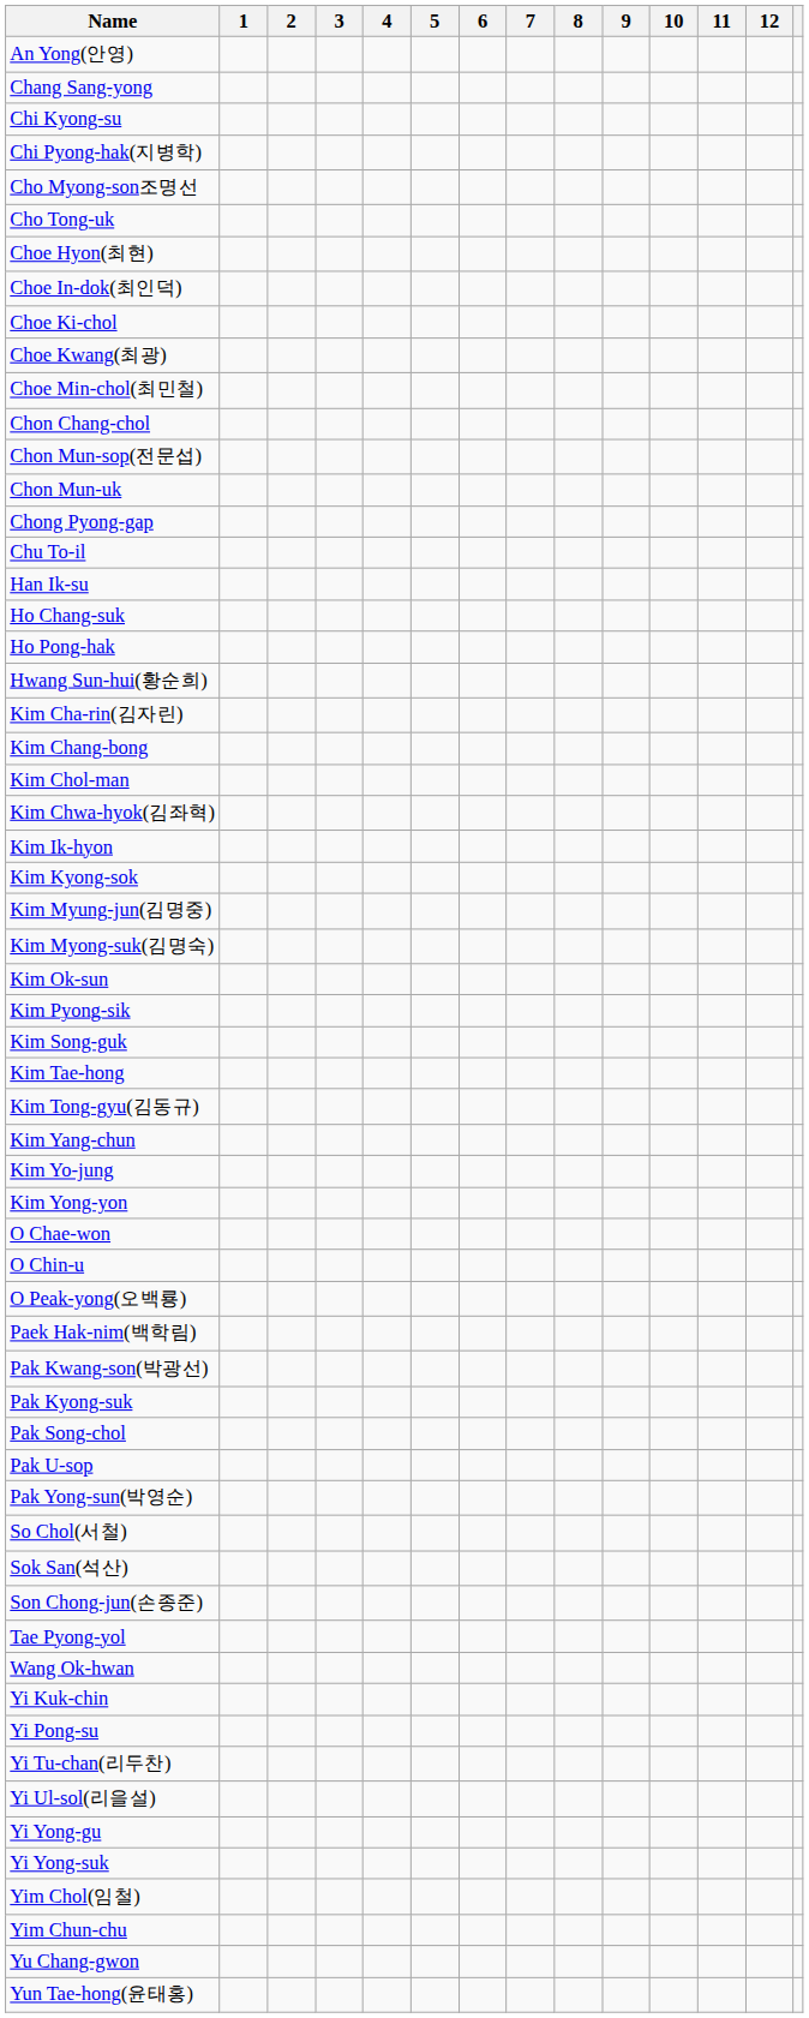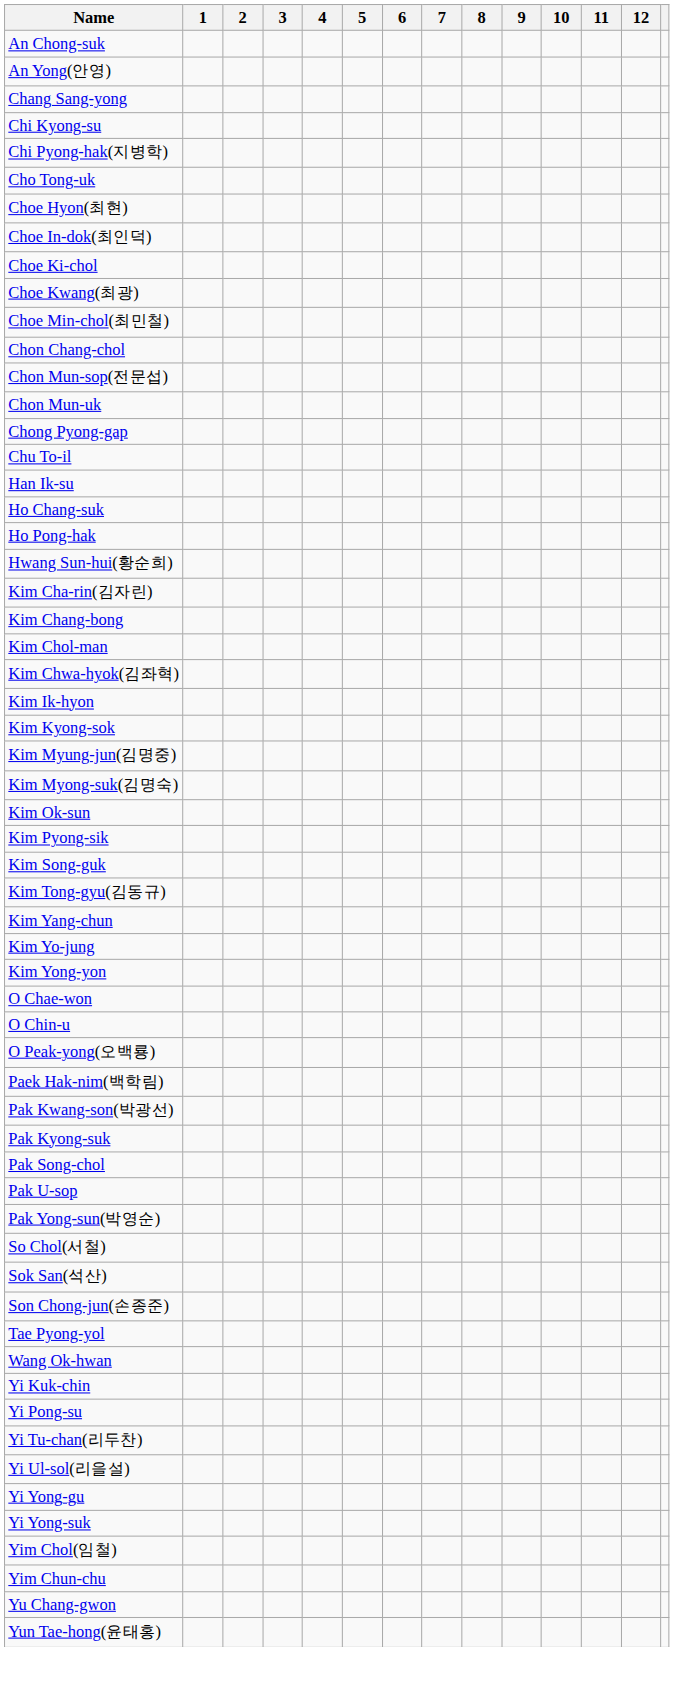 <table class="wikitable sortable">
 <tr>
 <th>Name</th>
 <th style="width: 6%;">1</th>
 <th style="width: 6%;">2</th>
 <th style="width: 6%;">3</th>
 <th style="width: 6%;">4</th>
 <th style="width: 6%;">5</th>
 <th style="width: 6%;">6</th>
 <th style="width: 6%;">7</th>
 <th style="width: 6%;">8</th>
 <th style="width: 6%;">9</th>
 <th style="width: 6%;">10</th>
 <th style="width: 6%;">11</th>
 <th style="width: 6%;">12</th>
 <th class="unsortable"></th>
+</tr>
+<tr>
+<td><a href='#'>An Chong-suk</a></td>
+<td></td>
+<td></td>
+<td></td>
+<td></td>
+<td></td>
+<td></td>
+<td></td>
+<td></td>
+<td></td>
+<td></td>
+<td></td>
+<td></td>
+<td></td>
 </tr>
 <tr>
 <td><a href='#'>An Yong</a>(안영)</td>
 <td></td>
 <td></td>
 <td></td>
 <td></td>
 <td></td>
 <td></td>
 <td></td>
 <td></td>
 <td></td>
 <td></td>
 <td></td>
 <td></td>
 <td></td>
 </tr>
 <tr>
 <td><a href='#'>Chang Sang-yong</a></td>
 <td></td>
 <td></td>
 <td></td>
 <td></td>
 <td></td>
 <td></td>
 <td></td>
 <td></td>
 <td></td>
 <td></td>
 <td></td>
 <td></td>
 <td></td>
 </tr>
 <tr>
 <td><a href='#'>Chi Kyong-su</a></td>
 <td></td>
 <td></td>
 <td></td>
 <td></td>
 <td></td>
 <td></td>
 <td></td>
 <td></td>
 <td></td>
 <td></td>
 <td></td>
 <td></td>
 <td></td>
 </tr>
 <tr>
 <td><a href='#'>Chi Pyong-hak</a>(지병학)</td>
-<td></td>
-<td></td>
-<td></td>
-<td></td>
-<td></td>
-<td></td>
-<td></td>
-<td></td>
-<td></td>
-<td></td>
-<td></td>
-<td></td>
-<td></td>
-</tr>
-<tr>
-<td><a href='#'>Cho Myong-son</a>조명선</td>
 <td></td>
 <td></td>
 <td></td>
 <td></td>
 <td></td>
 <td></td>
 <td></td>
 <td></td>
 <td></td>
 <td></td>
 <td></td>
 <td></td>
 <td></td>
 </tr>
 <tr>
 <td><a href='#'>Cho Tong-uk</a></td>
 <td></td>
 <td></td>
 <td></td>
 <td></td>
 <td></td>
 <td></td>
 <td></td>
 <td></td>
 <td></td>
 <td></td>
 <td></td>
 <td></td>
 <td></td>
 </tr>
 <tr>
 <td><a href='#'>Choe Hyon</a>(최현)</td>
 <td></td>
 <td></td>
 <td></td>
 <td></td>
 <td></td>
 <td></td>
 <td></td>
 <td></td>
 <td></td>
 <td></td>
 <td></td>
 <td></td>
 <td></td>
 </tr>
 <tr>
 <td><a href='#'>Choe In-dok</a>(최인덕)</td>
 <td></td>
 <td></td>
 <td></td>
 <td></td>
 <td></td>
 <td></td>
 <td></td>
 <td></td>
 <td></td>
 <td></td>
 <td></td>
 <td></td>
 <td></td>
 </tr>
 <tr>
 <td><a href='#'>Choe Ki-chol</a></td>
 <td></td>
 <td></td>
 <td></td>
 <td></td>
 <td></td>
 <td></td>
 <td></td>
 <td></td>
 <td></td>
 <td></td>
 <td></td>
 <td></td>
 <td></td>
 </tr>
 <tr>
 <td><a href='#'>Choe Kwang</a>(최광)</td>
 <td></td>
 <td></td>
 <td></td>
 <td></td>
 <td></td>
 <td></td>
 <td></td>
 <td></td>
 <td></td>
 <td></td>
 <td></td>
 <td></td>
 <td></td>
 </tr>
 <tr>
 <td><a href='#'>Choe Min-chol</a>(최민철)</td>
 <td></td>
 <td></td>
 <td></td>
 <td></td>
 <td></td>
 <td></td>
 <td></td>
 <td></td>
 <td></td>
 <td></td>
 <td></td>
 <td></td>
 <td></td>
 </tr>
 <tr>
 <td><a href='#'>Chon Chang-chol</a></td>
 <td></td>
 <td></td>
 <td></td>
 <td></td>
 <td></td>
 <td></td>
 <td></td>
 <td></td>
 <td></td>
 <td></td>
 <td></td>
 <td></td>
 <td></td>
 </tr>
 <tr>
 <td><a href='#'>Chon Mun-sop</a>(전문섭)</td>
 <td></td>
 <td></td>
 <td></td>
 <td></td>
 <td></td>
 <td></td>
 <td></td>
 <td></td>
 <td></td>
 <td></td>
 <td></td>
 <td></td>
 <td></td>
 </tr>
 <tr>
 <td><a href='#'>Chon Mun-uk</a></td>
 <td></td>
 <td></td>
 <td></td>
 <td></td>
 <td></td>
 <td></td>
 <td></td>
 <td></td>
 <td></td>
 <td></td>
 <td></td>
 <td></td>
 <td></td>
 </tr>
 <tr>
 <td><a href='#'>Chong Pyong-gap</a></td>
 <td></td>
 <td></td>
 <td></td>
 <td></td>
 <td></td>
 <td></td>
 <td></td>
 <td></td>
 <td></td>
 <td></td>
 <td></td>
 <td></td>
 <td></td>
 </tr>
 <tr>
 <td><a href='#'>Chu To-il</a></td>
 <td></td>
 <td></td>
 <td></td>
 <td></td>
 <td></td>
 <td></td>
 <td></td>
 <td></td>
 <td></td>
 <td></td>
 <td></td>
 <td></td>
 <td></td>
 </tr>
 <tr>
 <td><a href='#'>Han Ik-su</a></td>
 <td></td>
 <td></td>
 <td></td>
 <td></td>
 <td></td>
 <td></td>
 <td></td>
 <td></td>
 <td></td>
 <td></td>
 <td></td>
 <td></td>
 <td></td>
 </tr>
 <tr>
 <td><a href='#'>Ho Chang-suk</a></td>
 <td></td>
 <td></td>
 <td></td>
 <td></td>
 <td></td>
 <td></td>
 <td></td>
 <td></td>
 <td></td>
 <td></td>
 <td></td>
 <td></td>
 <td></td>
 </tr>
 <tr>
 <td><a href='#'>Ho Pong-hak</a></td>
 <td></td>
 <td></td>
 <td></td>
 <td></td>
 <td></td>
 <td></td>
 <td></td>
 <td></td>
 <td></td>
 <td></td>
 <td></td>
 <td></td>
 <td></td>
 </tr>
 <tr>
 <td><a href='#'>Hwang Sun-hui</a>(황순희)</td>
 <td></td>
 <td></td>
 <td></td>
 <td></td>
 <td></td>
 <td></td>
 <td></td>
 <td></td>
 <td></td>
 <td></td>
 <td></td>
 <td></td>
 <td></td>
 </tr>
 <tr>
 <td><a href='#'>Kim Cha-rin</a>(김자린)</td>
 <td></td>
 <td></td>
 <td></td>
 <td></td>
 <td></td>
 <td></td>
 <td></td>
 <td></td>
 <td></td>
 <td></td>
 <td></td>
 <td></td>
 <td></td>
 </tr>
 <tr>
 <td><a href='#'>Kim Chang-bong</a></td>
 <td></td>
 <td></td>
 <td></td>
 <td></td>
 <td></td>
 <td></td>
 <td></td>
 <td></td>
 <td></td>
 <td></td>
 <td></td>
 <td></td>
 <td></td>
 </tr>
 <tr>
 <td><a href='#'>Kim Chol-man</a></td>
 <td></td>
 <td></td>
 <td></td>
 <td></td>
 <td></td>
 <td></td>
 <td></td>
 <td></td>
 <td></td>
 <td></td>
 <td></td>
 <td></td>
 <td></td>
 </tr>
 <tr>
 <td><a href='#'>Kim Chwa-hyok</a>(김좌혁)</td>
 <td></td>
 <td></td>
 <td></td>
 <td></td>
 <td></td>
 <td></td>
 <td></td>
 <td></td>
 <td></td>
 <td></td>
 <td></td>
 <td></td>
 <td></td>
 </tr>
 <tr>
 <td><a href='#'>Kim Ik-hyon</a></td>
 <td></td>
 <td></td>
 <td></td>
 <td></td>
 <td></td>
 <td></td>
 <td></td>
 <td></td>
 <td></td>
 <td></td>
 <td></td>
 <td></td>
 <td></td>
 </tr>
 <tr>
 <td><a href='#'>Kim Kyong-sok</a></td>
 <td></td>
 <td></td>
 <td></td>
 <td></td>
 <td></td>
 <td></td>
 <td></td>
 <td></td>
 <td></td>
 <td></td>
 <td></td>
 <td></td>
 <td></td>
 </tr>
 <tr>
 <td><a href='#'>Kim Myung-jun</a>(김명중)</td>
 <td></td>
 <td></td>
 <td></td>
 <td></td>
 <td></td>
 <td></td>
 <td></td>
 <td></td>
 <td></td>
 <td></td>
 <td></td>
 <td></td>
 <td></td>
 </tr>
 <tr>
 <td><a href='#'>Kim Myong-suk</a>(김명숙)</td>
 <td></td>
 <td></td>
 <td></td>
 <td></td>
 <td></td>
 <td></td>
 <td></td>
 <td></td>
 <td></td>
 <td></td>
 <td></td>
 <td></td>
 <td></td>
 </tr>
 <tr>
 <td><a href='#'>Kim Ok-sun</a></td>
 <td></td>
 <td></td>
 <td></td>
 <td></td>
 <td></td>
 <td></td>
 <td></td>
 <td></td>
 <td></td>
 <td></td>
 <td></td>
 <td></td>
 <td></td>
 </tr>
 <tr>
 <td><a href='#'>Kim Pyong-sik</a></td>
 <td></td>
 <td></td>
 <td></td>
 <td></td>
 <td></td>
 <td></td>
 <td></td>
 <td></td>
 <td></td>
 <td></td>
 <td></td>
 <td></td>
 <td></td>
 </tr>
 <tr>
 <td><a href='#'>Kim Song-guk</a></td>
-<td></td>
-<td></td>
-<td></td>
-<td></td>
-<td></td>
-<td></td>
-<td></td>
-<td></td>
-<td></td>
-<td></td>
-<td></td>
-<td></td>
-<td></td>
-</tr>
-<tr>
-<td><a href='#'>Kim Tae-hong</a></td>
 <td></td>
 <td></td>
 <td></td>
 <td></td>
 <td></td>
 <td></td>
 <td></td>
 <td></td>
 <td></td>
 <td></td>
 <td></td>
 <td></td>
 <td></td>
 </tr>
 <tr>
 <td><a href='#'>Kim Tong-gyu</a>(김동규)</td>
 <td></td>
 <td></td>
 <td></td>
 <td></td>
 <td></td>
 <td></td>
 <td></td>
 <td></td>
 <td></td>
 <td></td>
 <td></td>
 <td></td>
 <td></td>
 </tr>
 <tr>
 <td><a href='#'>Kim Yang-chun</a></td>
 <td></td>
 <td></td>
 <td></td>
 <td></td>
 <td></td>
 <td></td>
 <td></td>
 <td></td>
 <td></td>
 <td></td>
 <td></td>
 <td></td>
 <td></td>
 </tr>
 <tr>
 <td><a href='#'>Kim Yo-jung</a></td>
 <td></td>
 <td></td>
 <td></td>
 <td></td>
 <td></td>
 <td></td>
 <td></td>
 <td></td>
 <td></td>
 <td></td>
 <td></td>
 <td></td>
 <td></td>
 </tr>
 <tr>
 <td><a href='#'>Kim Yong-yon</a></td>
 <td></td>
 <td></td>
 <td></td>
 <td></td>
 <td></td>
 <td></td>
 <td></td>
 <td></td>
 <td></td>
 <td></td>
 <td></td>
 <td></td>
 <td></td>
 </tr>
 <tr>
 <td><a href='#'>O Chae-won</a></td>
 <td></td>
 <td></td>
 <td></td>
 <td></td>
 <td></td>
 <td></td>
 <td></td>
 <td></td>
 <td></td>
 <td></td>
 <td></td>
 <td></td>
 <td></td>
 </tr>
 <tr>
 <td><a href='#'>O Chin-u</a></td>
 <td></td>
 <td></td>
 <td></td>
 <td></td>
 <td></td>
 <td></td>
 <td></td>
 <td></td>
 <td></td>
 <td></td>
 <td></td>
 <td></td>
 <td></td>
 </tr>
 <tr>
 <td><a href='#'>O Peak-yong</a>(오백룡)</td>
 <td></td>
 <td></td>
 <td></td>
 <td></td>
 <td></td>
 <td></td>
 <td></td>
 <td></td>
 <td></td>
 <td></td>
 <td></td>
 <td></td>
 <td></td>
 </tr>
 <tr>
 <td><a href='#'>Paek Hak-nim</a>(백학림)</td>
 <td></td>
 <td></td>
 <td></td>
 <td></td>
 <td></td>
 <td></td>
 <td></td>
 <td></td>
 <td></td>
 <td></td>
 <td></td>
 <td></td>
 <td></td>
 </tr>
 <tr>
 <td><a href='#'>Pak Kwang-son</a>(박광선)</td>
 <td></td>
 <td></td>
 <td></td>
 <td></td>
 <td></td>
 <td></td>
 <td></td>
 <td></td>
 <td></td>
 <td></td>
 <td></td>
 <td></td>
 <td></td>
 </tr>
 <tr>
 <td><a href='#'>Pak Kyong-suk</a></td>
 <td></td>
 <td></td>
 <td></td>
 <td></td>
 <td></td>
 <td></td>
 <td></td>
 <td></td>
 <td></td>
 <td></td>
 <td></td>
 <td></td>
 <td></td>
 </tr>
 <tr>
 <td><a href='#'>Pak Song-chol</a></td>
 <td></td>
 <td></td>
 <td></td>
 <td></td>
 <td></td>
 <td></td>
 <td></td>
 <td></td>
 <td></td>
 <td></td>
 <td></td>
 <td></td>
 <td></td>
 </tr>
 <tr>
 <td><a href='#'>Pak U-sop</a></td>
 <td></td>
 <td></td>
 <td></td>
 <td></td>
 <td></td>
 <td></td>
 <td></td>
 <td></td>
 <td></td>
 <td></td>
 <td></td>
 <td></td>
 <td></td>
 </tr>
 <tr>
 <td><a href='#'>Pak Yong-sun</a>(박영순)</td>
 <td></td>
 <td></td>
 <td></td>
 <td></td>
 <td></td>
 <td></td>
 <td></td>
 <td></td>
 <td></td>
 <td></td>
 <td></td>
 <td></td>
 <td></td>
 </tr>
 <tr>
 <td><a href='#'>So Chol</a>(서철)</td>
 <td></td>
 <td></td>
 <td></td>
 <td></td>
 <td></td>
 <td></td>
 <td></td>
 <td></td>
 <td></td>
 <td></td>
 <td></td>
 <td></td>
 <td></td>
 </tr>
 <tr>
 <td><a href='#'>Sok San</a>(석산)</td>
 <td></td>
 <td></td>
 <td></td>
 <td></td>
 <td></td>
 <td></td>
 <td></td>
 <td></td>
 <td></td>
 <td></td>
 <td></td>
 <td></td>
 <td></td>
 </tr>
 <tr>
 <td><a href='#'>Son Chong-jun</a>(손종준)</td>
 <td></td>
 <td></td>
 <td></td>
 <td></td>
 <td></td>
 <td></td>
 <td></td>
 <td></td>
 <td></td>
 <td></td>
 <td></td>
 <td></td>
 <td></td>
 </tr>
 <tr>
 <td><a href='#'>Tae Pyong-yol</a></td>
 <td></td>
 <td></td>
 <td></td>
 <td></td>
 <td></td>
 <td></td>
 <td></td>
 <td></td>
 <td></td>
 <td></td>
 <td></td>
 <td></td>
 <td></td>
 </tr>
 <tr>
 <td><a href='#'>Wang Ok-hwan</a></td>
 <td></td>
 <td></td>
 <td></td>
 <td></td>
 <td></td>
 <td></td>
 <td></td>
 <td></td>
 <td></td>
 <td></td>
 <td></td>
 <td></td>
 <td></td>
 </tr>
 <tr>
 <td><a href='#'>Yi Kuk-chin</a></td>
 <td></td>
 <td></td>
 <td></td>
 <td></td>
 <td></td>
 <td></td>
 <td></td>
 <td></td>
 <td></td>
 <td></td>
 <td></td>
 <td></td>
 <td></td>
 </tr>
 <tr>
 <td><a href='#'>Yi Pong-su</a></td>
 <td></td>
 <td></td>
 <td></td>
 <td></td>
 <td></td>
 <td></td>
 <td></td>
 <td></td>
 <td></td>
 <td></td>
 <td></td>
 <td></td>
 <td></td>
 </tr>
 <tr>
 <td><a href='#'>Yi Tu-chan</a>(리두찬)</td>
 <td></td>
 <td></td>
 <td></td>
 <td></td>
 <td></td>
 <td></td>
 <td></td>
 <td></td>
 <td></td>
 <td></td>
 <td></td>
 <td></td>
 <td></td>
 </tr>
 <tr>
 <td><a href='#'>Yi Ul-sol</a>(리을설)</td>
 <td></td>
 <td></td>
 <td></td>
 <td></td>
 <td></td>
 <td></td>
 <td></td>
 <td></td>
 <td></td>
 <td></td>
 <td></td>
 <td></td>
 <td></td>
 </tr>
 <tr>
 <td><a href='#'>Yi Yong-gu</a></td>
 <td></td>
 <td></td>
 <td></td>
 <td></td>
 <td></td>
 <td></td>
 <td></td>
 <td></td>
 <td></td>
 <td></td>
 <td></td>
 <td></td>
 <td></td>
 </tr>
 <tr>
 <td><a href='#'>Yi Yong-suk</a></td>
 <td></td>
 <td></td>
 <td></td>
 <td></td>
 <td></td>
 <td></td>
 <td></td>
 <td></td>
 <td></td>
 <td></td>
 <td></td>
 <td></td>
 <td></td>
 </tr>
 <tr>
 <td><a href='#'>Yim Chol</a>(임철)</td>
 <td></td>
 <td></td>
 <td></td>
 <td></td>
 <td></td>
 <td></td>
 <td></td>
 <td></td>
 <td></td>
 <td></td>
 <td></td>
 <td></td>
 <td></td>
 </tr>
 <tr>
 <td><a href='#'>Yim Chun-chu</a></td>
 <td></td>
 <td></td>
 <td></td>
 <td></td>
 <td></td>
 <td></td>
 <td></td>
 <td></td>
 <td></td>
 <td></td>
 <td></td>
 <td></td>
 <td></td>
 </tr>
 <tr>
 <td><a href='#'>Yu Chang-gwon</a></td>
 <td></td>
 <td></td>
 <td></td>
 <td></td>
 <td></td>
 <td></td>
 <td></td>
 <td></td>
 <td></td>
 <td></td>
 <td></td>
 <td></td>
 <td></td>
 </tr>
 <tr>
 <td><a href='#'>Yun Tae-hong</a>(윤태홍)</td>
 <td></td>
 <td></td>
 <td></td>
 <td></td>
 <td></td>
 <td></td>
 <td></td>
 <td></td>
 <td></td>
 <td></td>
 <td></td>
 <td></td>
 <td></td>
 </tr>
 </table>
